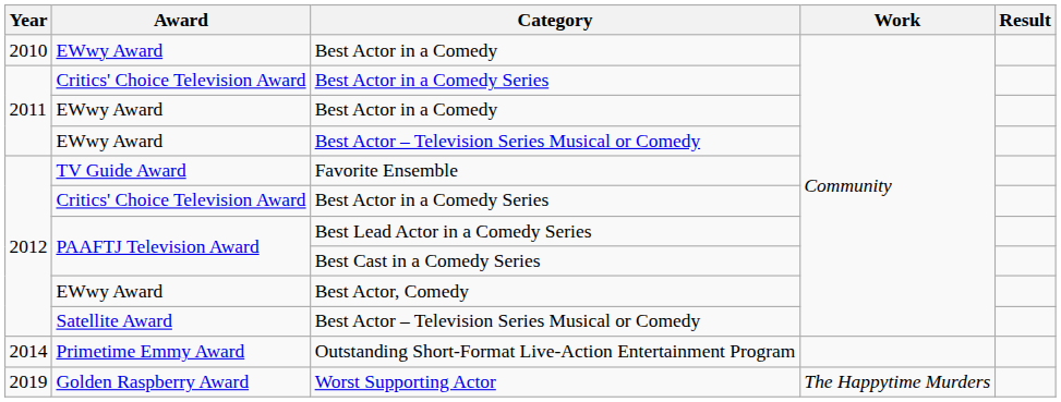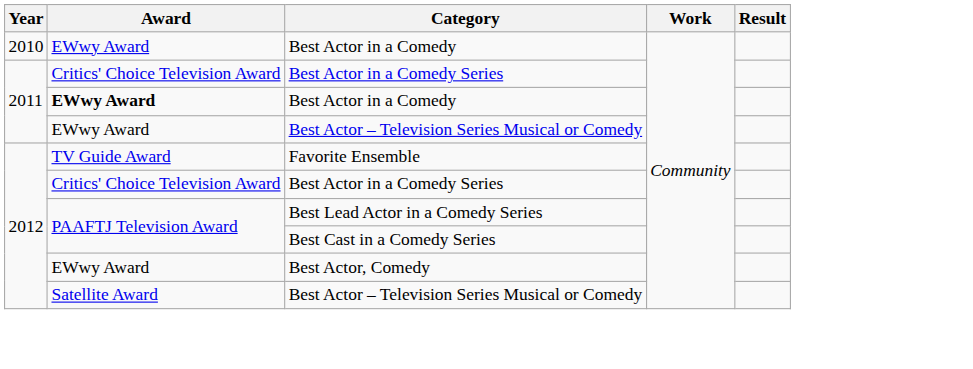 <table class="wikitable sortable">
 <tr>
 <th>Year</th>
 <th>Award</th>
 <th>Category</th>
 <th>Work</th>
 <th>Result</th>
 </tr>
 <tr>
 <td>2010</td>
 <td><a href='#'>EWwy Award</a></td>
 <td>Best Actor in a Comedy</td>
 <td rowspan="10"><em>Community</em></td>
 <td></td>
 </tr>
 <tr>
 <td rowspan="3">2011</td>
 <td><a href='#'>Critics' Choice Television Award</a></td>
 <td><a href='#'>Best Actor in a Comedy Series</a></td>
 <td></td>
 </tr>
 <tr>
-<td>EWwy Award</td>
+<td><strong>EWwy Award</strong></td>
 <td>Best Actor in a Comedy</td>
 <td></td>
 </tr>
 <tr>
 <td>EWwy Award</td>
 <td><a href='#'>Best Actor – Television Series Musical or Comedy</a></td>
 <td></td>
 </tr>
 <tr>
 <td rowspan="6">2012</td>
 <td><a href='#'>TV Guide Award</a></td>
 <td>Favorite Ensemble</td>
 <td></td>
 </tr>
 <tr>
 <td><a href='#'>Critics' Choice Television Award</a></td>
 <td>Best Actor in a Comedy Series</td>
 <td></td>
 </tr>
 <tr>
 <td rowspan="2"><a href='#'>PAAFTJ Television Award</a></td>
 <td>Best Lead Actor in a Comedy Series</td>
 <td></td>
 </tr>
 <tr>
 <td>Best Cast in a Comedy Series</td>
 <td></td>
 </tr>
 <tr>
 <td>EWwy Award</td>
 <td>Best Actor, Comedy</td>
 <td></td>
 </tr>
 <tr>
 <td><a href='#'>Satellite Award</a></td>
 <td>Best Actor – Television Series Musical or Comedy</td>
 <td></td>
 </tr>
-<tr>
-<td>2014</td>
-<td><a href='#'>Primetime Emmy Award</a></td>
-<td>Outstanding Short-Format Live-Action Entertainment Program</td>
-<td><em></em></td>
-<td></td>
-</tr>
-<tr>
-<td>2019</td>
-<td><a href='#'>Golden Raspberry Award</a></td>
-<td><a href='#'>Worst Supporting Actor</a></td>
-<td><em>The Happytime Murders</em></td>
-<td></td>
-</tr>
 </table>
